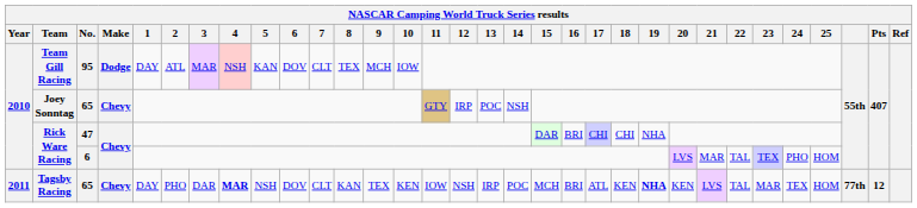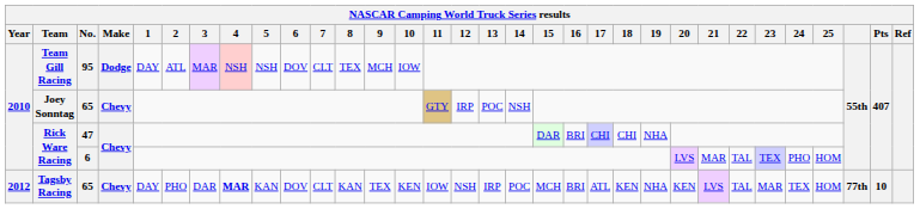 <table class="wikitable" style="text-align:center; font-size:75%">
 <tr>
 <th colspan=32><a href='#'>NASCAR Camping World Truck Series</a> results</th>
 </tr>
 <tr>
 <th>Year</th>
 <th>Team</th>
 <th>No.</th>
 <th>Make</th>
 <th>1</th>
 <th>2</th>
 <th>3</th>
 <th>4</th>
 <th>5</th>
 <th>6</th>
 <th>7</th>
 <th>8</th>
 <th>9</th>
 <th>10</th>
 <th>11</th>
 <th>12</th>
 <th>13</th>
 <th>14</th>
 <th>15</th>
 <th>16</th>
 <th>17</th>
 <th>18</th>
 <th>19</th>
 <th>20</th>
 <th>21</th>
 <th>22</th>
 <th>23</th>
 <th>24</th>
 <th>25</th>
 <th></th>
 <th>Pts</th>
 <th>Ref</th>
 </tr>
 <tr>
 <th rowspan=4><a href='#'>2010</a></th>
 <th><a href='#'>Team Gill Racing</a></th>
 <th>95</th>
 <th><a href='#'>Dodge</a></th>
 <td><a href='#'>DAY</a></td>
 <td><a href='#'>ATL</a></td>
 <td style="background:#EFCFFF;"><a href='#'>MAR</a><br></td>
 <td style="background:#FFCFCF;"><a href='#'>NSH</a><br></td>
-<td><a href='#'>KAN</a></td>
+<td><a href='#'>NSH</a></td>
 <td><a href='#'>DOV</a></td>
 <td><a href='#'>CLT</a></td>
 <td><a href='#'>TEX</a></td>
 <td><a href='#'>MCH</a></td>
 <td><a href='#'>IOW</a></td>
 <td colspan=15></td>
 <th rowspan=4>55th</th>
 <th rowspan=4>407</th>
 <th rowspan=4></th>
 </tr>
 <tr>
 <th>Joey Sonntag</th>
 <th>65</th>
 <th><a href='#'>Chevy</a></th>
 <td colspan=10></td>
 <td style="background:#DFC484;"><a href='#'>GTY</a><br></td>
 <td><a href='#'>IRP</a></td>
 <td><a href='#'>POC</a></td>
 <td><a href='#'>NSH</a></td>
 <td colspan=11></td>
 </tr>
 <tr>
 <th rowspan=2><a href='#'>Rick Ware Racing</a></th>
 <th>47</th>
 <th rowspan=2><a href='#'>Chevy</a></th>
 <td colspan=14></td>
 <td style="background:#DFFFDF;"><a href='#'>DAR</a><br></td>
 <td><a href='#'>BRI</a></td>
 <td style="background:#CFCFFF;"><a href='#'>CHI</a><br></td>
 <td><a href='#'>CHI</a></td>
 <td><a href='#'>NHA</a></td>
 <td colspan=6></td>
 </tr>
 <tr>
 <th>6</th>
 <td colspan=19></td>
 <td style="background:#EFCFFF;"><a href='#'>LVS</a><br></td>
 <td><a href='#'>MAR</a></td>
 <td><a href='#'>TAL</a></td>
 <td style="background:#CFCFFF;"><a href='#'>TEX</a><br></td>
 <td><a href='#'>PHO</a></td>
 <td><a href='#'>HOM</a></td>
 </tr>
 <tr>
-<th><a href='#'>2011</a></th>
+<th><a href='#'>2012</a></th>
 <th><a href='#'>Tagsby Racing</a></th>
 <th>65</th>
 <th><a href='#'>Chevy</a></th>
 <td><a href='#'>DAY</a></td>
 <td><a href='#'>PHO</a></td>
 <td><a href='#'>DAR</a></td>
 <td><strong><a href='#'>MAR</a></strong></td>
-<td><a href='#'>NSH</a></td>
+<td><a href='#'>KAN</a></td>
 <td><a href='#'>DOV</a></td>
 <td><a href='#'>CLT</a></td>
 <td><a href='#'>KAN</a></td>
 <td><a href='#'>TEX</a></td>
 <td><a href='#'>KEN</a></td>
 <td><a href='#'>IOW</a></td>
 <td><a href='#'>NSH</a></td>
 <td><a href='#'>IRP</a></td>
 <td><a href='#'>POC</a></td>
 <td><a href='#'>MCH</a></td>
 <td><a href='#'>BRI</a></td>
 <td><a href='#'>ATL</a></td>
 <td><a href='#'>KEN</a></td>
-<td><strong><a href='#'>NHA</a></strong></td>
+<td><a href='#'>NHA</a></td>
 <td><a href='#'>KEN</a></td>
 <td style="background:#EFCFFF;"><a href='#'>LVS</a><br></td>
 <td><a href='#'>TAL</a></td>
 <td><a href='#'>MAR</a></td>
 <td><a href='#'>TEX</a></td>
 <td><a href='#'>HOM</a></td>
 <th>77th</th>
-<th>12</th>
+<th>10</th>
 <th></th>
 </tr>
 </table>
